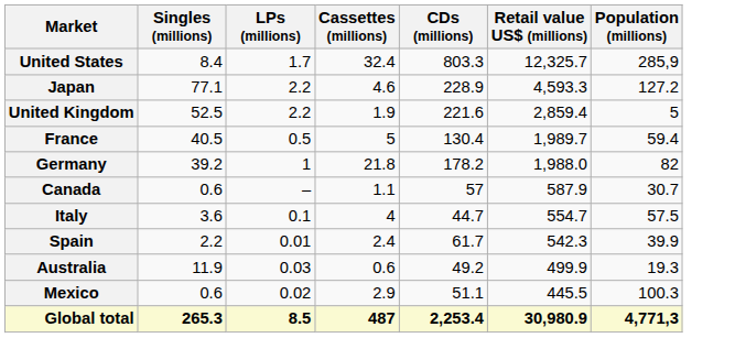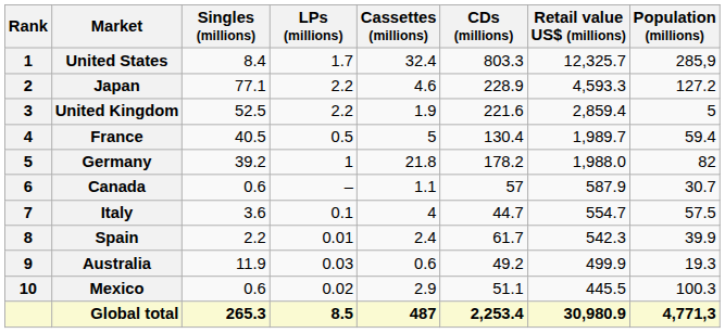 <table class="wikitable plainrowheaders sortable" style="text-align:right;">
 <tr>
+<th scope="col">Rank</th>
 <th scope="col">Market</th>
 <th scope="col" style="width:5em;">Singles <br><small>(millions)</small></th>
 <th scope="col" style="width:5em;">LPs <br><small>(millions)</small></th>
 <th scope="col">Cassettes<br><small>(millions)</small></th>
 <th scope="col" style="width:5em;">CDs <br><small>(millions)</small></th>
 <th scope="col">Retail value<br>US$ <small>(millions)</small></th>
 <th scope="col">Population<br><small>(millions)</small></th>
 </tr>
 <tr>
+<th>1</th>
 <th scope="row">United States</th>
 <td>8.4</td>
 <td>1.7</td>
 <td>32.4</td>
 <td>803.3</td>
 <td>12,325.7</td>
 <td>285,9</td>
 </tr>
 <tr>
+<th>2</th>
 <th scope="row">Japan</th>
 <td>77.1</td>
 <td>2.2</td>
 <td>4.6</td>
 <td>228.9</td>
 <td>4,593.3</td>
 <td>127.2</td>
 </tr>
 <tr>
+<th>3</th>
 <th scope="row">United Kingdom</th>
 <td>52.5</td>
 <td>2.2</td>
 <td>1.9</td>
 <td>221.6</td>
 <td>2,859.4</td>
 <td>5</td>
 </tr>
 <tr>
+<th>4</th>
 <th scope="row">France</th>
 <td>40.5</td>
 <td>0.5</td>
 <td>5</td>
 <td>130.4</td>
 <td>1,989.7</td>
 <td>59.4</td>
 </tr>
 <tr>
+<th>5</th>
 <th scope="row">Germany</th>
 <td>39.2</td>
 <td>1</td>
 <td>21.8</td>
 <td>178.2</td>
 <td>1,988.0</td>
 <td>82</td>
 </tr>
 <tr>
+<th>6</th>
 <th scope="row">Canada</th>
 <td>0.6</td>
 <td>–</td>
 <td>1.1</td>
 <td>57</td>
 <td>587.9</td>
 <td>30.7</td>
 </tr>
 <tr>
+<th>7</th>
 <th scope="row">Italy</th>
 <td>3.6</td>
 <td>0.1</td>
 <td>4</td>
 <td>44.7</td>
 <td>554.7</td>
 <td>57.5</td>
 </tr>
 <tr>
+<th>8</th>
 <th scope="row">Spain</th>
 <td>2.2</td>
 <td>0.01</td>
 <td>2.4</td>
 <td>61.7</td>
 <td>542.3</td>
 <td>39.9</td>
 </tr>
 <tr>
+<th>9</th>
 <th scope="row">Australia</th>
 <td>11.9</td>
 <td>0.03</td>
 <td>0.6</td>
 <td>49.2</td>
 <td>499.9</td>
 <td>19.3</td>
 </tr>
 <tr>
+<th>10</th>
 <th scope="row">Mexico</th>
 <td>0.6</td>
 <td>0.02</td>
 <td>2.9</td>
 <td>51.1</td>
 <td>445.5</td>
 <td>100.3</td>
 </tr>
 <tr class="sortbottom" style="background-color:#FAFAD2; font-weight:bold;">
+<td></td>
 <td>Global total</td>
 <td>265.3</td>
 <td>8.5</td>
 <td>487</td>
 <td>2,253.4</td>
 <td>30,980.9</td>
 <td>4,771,3</td>
 </tr>
 </table>
